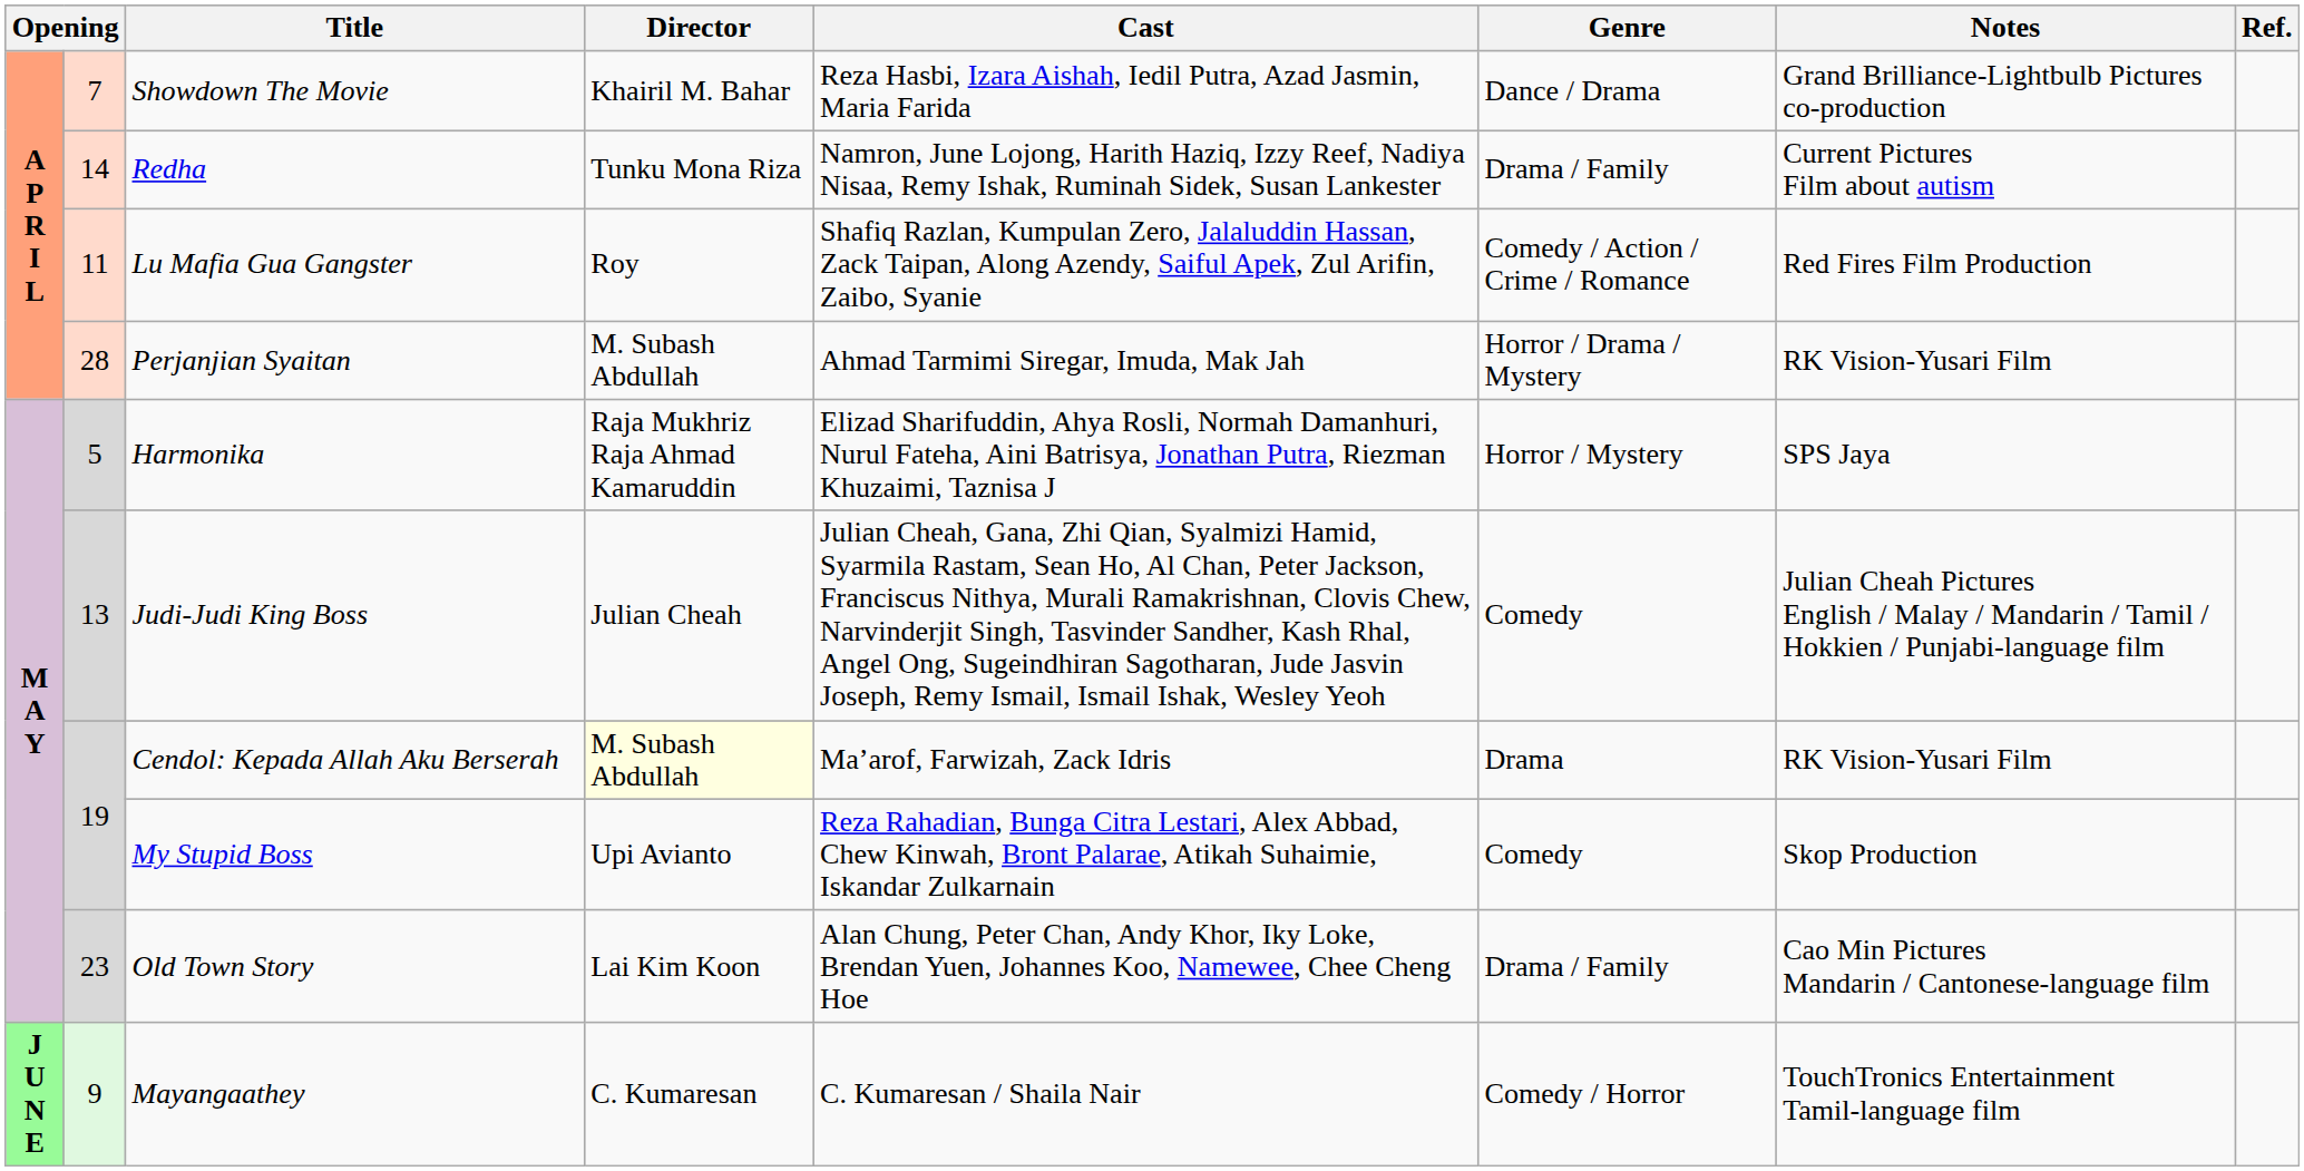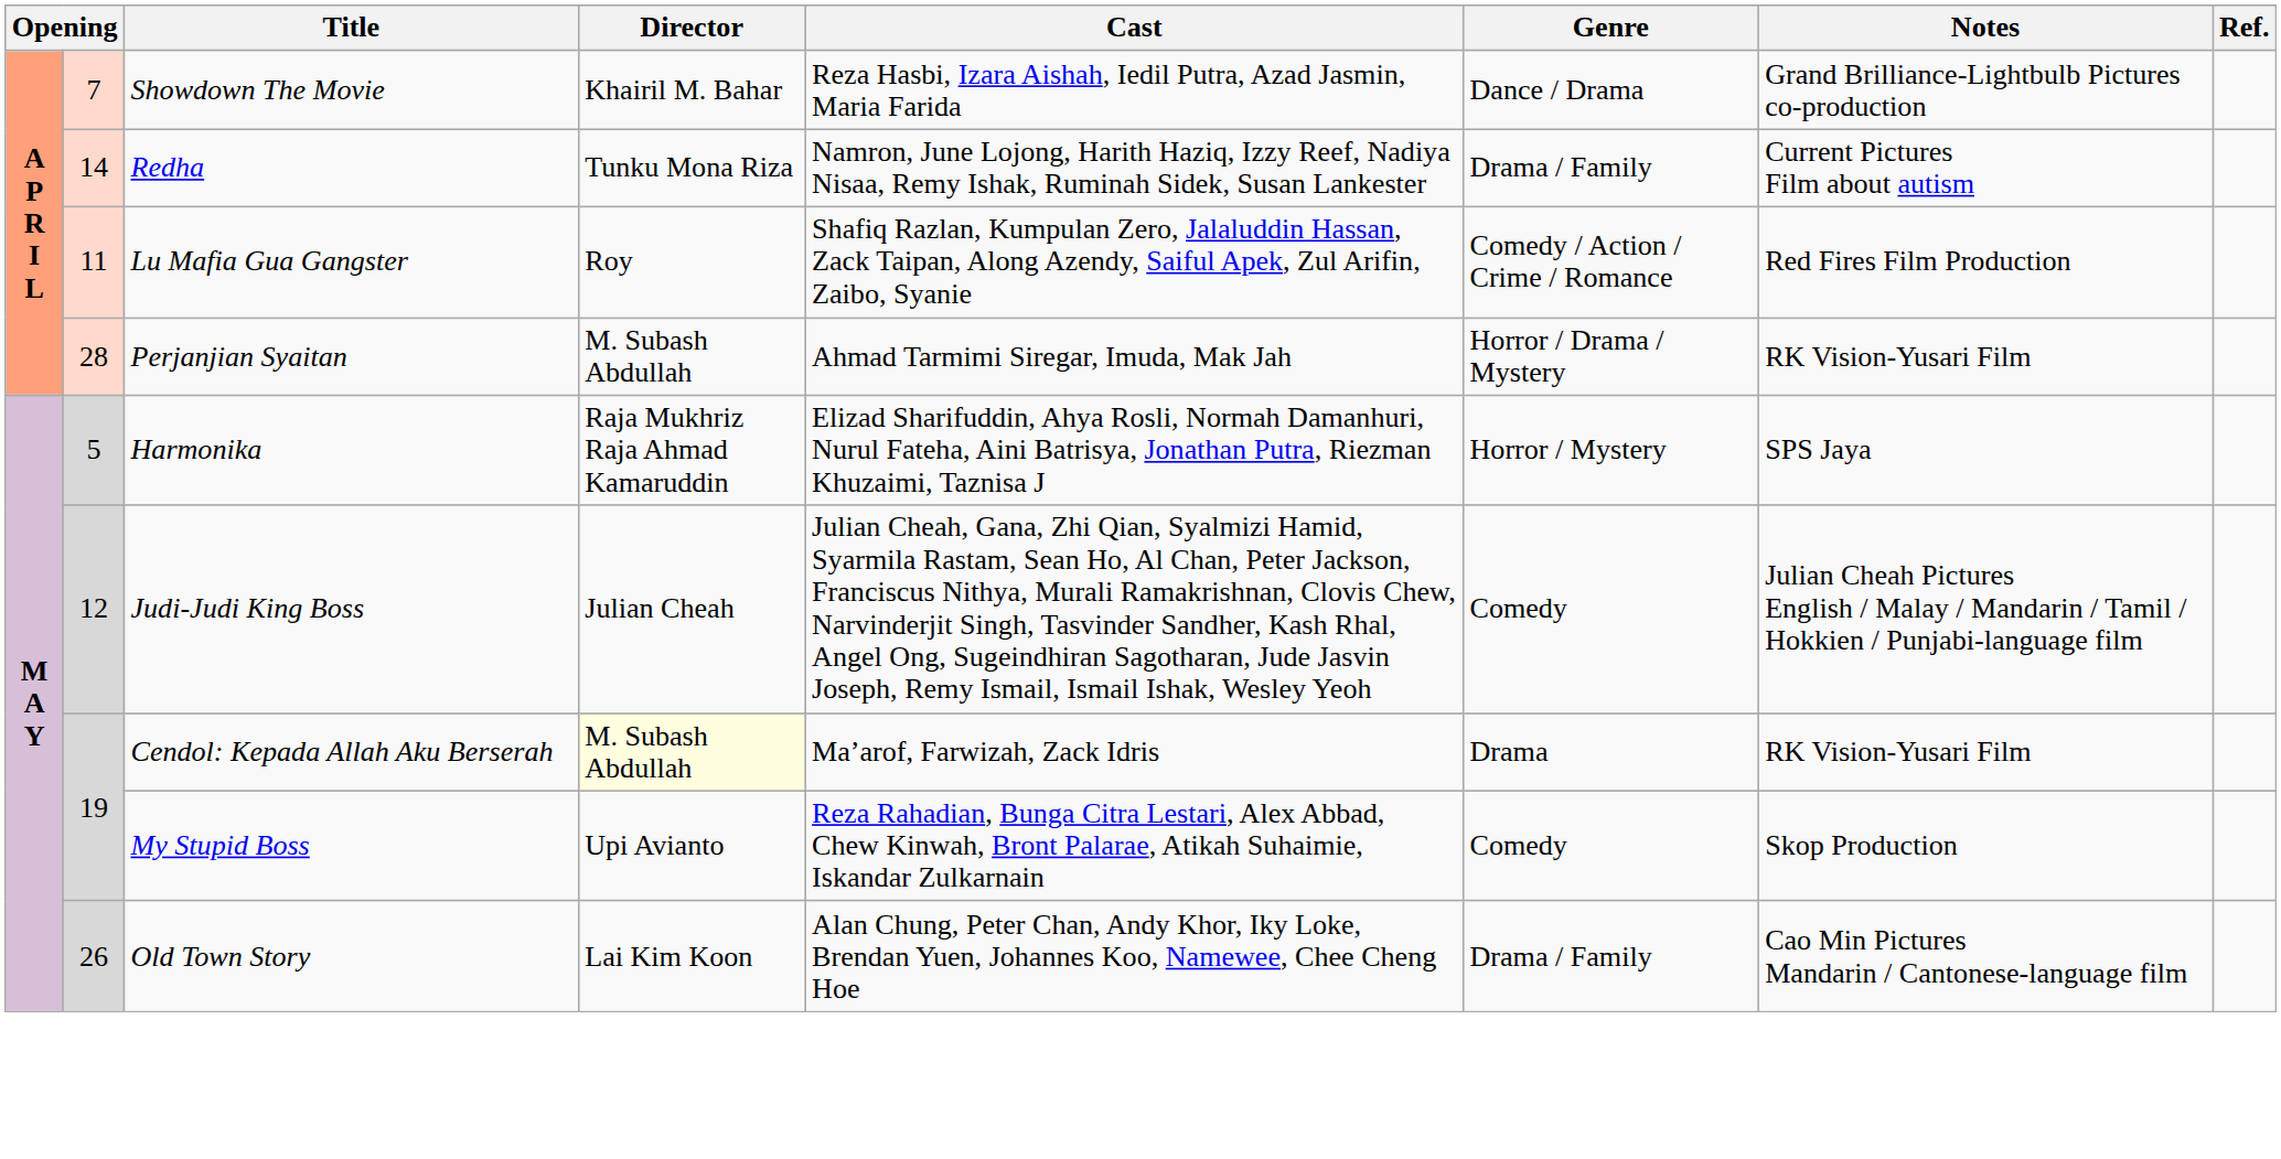 <table class="wikitable" width="100%">
 <tr>
 <th colspan="2">Opening</th>
 <th style="width:20%;">Title</th>
 <th style="width:10%;">Director</th>
 <th>Cast</th>
 <th style="width:13%">Genre</th>
 <th style="width:20%">Notes</th>
 <th>Ref.</th>
 </tr>
 <tr>
 <th rowspan=4 style="text-align:center; background:#ffa07a;">A<br>P<br>R<br>I<br>L</th>
 <td rowspan=1 style="text-align:center; background:#ffdacc;">7</td>
 <td><em>Showdown The Movie</em></td>
 <td>Khairil M. Bahar</td>
 <td>Reza Hasbi, <a href='#'>Izara Aishah</a>, Iedil Putra, Azad Jasmin, Maria Farida</td>
 <td>Dance / Drama</td>
 <td>Grand Brilliance-Lightbulb Pictures co-production</td>
 <td></td>
 </tr>
 <tr>
 <td rowspan=1 style="text-align:center; background:#ffdacc;">14</td>
 <td><em><a href='#'>Redha</a></em></td>
 <td>Tunku Mona Riza</td>
 <td>Namron, June Lojong, Harith Haziq, Izzy Reef, Nadiya Nisaa, Remy Ishak, Ruminah Sidek, Susan Lankester</td>
 <td>Drama / Family</td>
 <td>Current Pictures<br>Film about <a href='#'>autism</a></td>
 <td></td>
 </tr>
 <tr>
 <td rowspan=1 style="text-align:center; background:#ffdacc;">11</td>
 <td><em>Lu Mafia Gua Gangster</em></td>
 <td>Roy</td>
 <td>Shafiq Razlan, Kumpulan Zero, <a href='#'>Jalaluddin Hassan</a>, Zack Taipan, Along Azendy, <a href='#'>Saiful Apek</a>, Zul Arifin, Zaibo, Syanie</td>
 <td>Comedy / Action / Crime / Romance</td>
 <td>Red Fires Film Production</td>
 <td></td>
 </tr>
 <tr>
 <td rowspan=1 style="text-align:center; background:#ffdacc;">28</td>
 <td><em>Perjanjian Syaitan</em></td>
 <td>M. Subash Abdullah</td>
 <td>Ahmad Tarmimi Siregar, Imuda, Mak Jah</td>
 <td>Horror / Drama / Mystery</td>
 <td>RK Vision-Yusari Film</td>
 <td></td>
 </tr>
 <tr>
 <th rowspan=5 style="text-align:center; background:thistle;">M<br>A<br>Y</th>
 <td rowspan=1 style="text-align:center; background:#d8d8d8;">5</td>
 <td><em>Harmonika</em></td>
 <td>Raja Mukhriz Raja Ahmad Kamaruddin</td>
 <td>Elizad Sharifuddin, Ahya Rosli, Normah Damanhuri, Nurul Fateha, Aini Batrisya, <a href='#'>Jonathan Putra</a>, Riezman Khuzaimi, Taznisa J</td>
 <td>Horror / Mystery</td>
 <td>SPS Jaya</td>
 <td></td>
 </tr>
 <tr>
-<td rowspan=1 style="text-align:center; background:#d8d8d8;">13</td>
+<td rowspan=1 style="text-align:center; background:#d8d8d8;">12</td>
 <td><em>Judi-Judi King Boss</em></td>
 <td>Julian Cheah</td>
 <td>Julian Cheah, Gana, Zhi Qian, Syalmizi Hamid, Syarmila Rastam, Sean Ho, Al Chan, Peter Jackson, Franciscus Nithya, Murali Ramakrishnan, Clovis Chew, Narvinderjit Singh, Tasvinder Sandher, Kash Rhal, Angel Ong, Sugeindhiran Sagotharan, Jude Jasvin Joseph, Remy Ismail, Ismail Ishak, Wesley Yeoh</td>
 <td>Comedy</td>
 <td>Julian Cheah Pictures<br>English / Malay / Mandarin / Tamil / Hokkien / Punjabi-language film</td>
 <td></td>
 </tr>
 <tr>
 <td rowspan=2 style="text-align:center; background:#d8d8d8;">19</td>
 <td><em>Cendol: Kepada Allah Aku Berserah</em></td>
 <td style="background: lightyellow;">M. Subash Abdullah</td>
 <td>Ma’arof, Farwizah, Zack Idris</td>
 <td>Drama</td>
 <td>RK Vision-Yusari Film</td>
 <td></td>
 </tr>
 <tr>
 <td><em><a href='#'>My Stupid Boss</a></em></td>
 <td>Upi Avianto</td>
 <td><a href='#'>Reza Rahadian</a>, <a href='#'>Bunga Citra Lestari</a>, Alex Abbad, Chew Kinwah, <a href='#'>Bront Palarae</a>, Atikah Suhaimie, Iskandar Zulkarnain</td>
 <td>Comedy</td>
 <td>Skop Production</td>
 <td></td>
 </tr>
 <tr>
-<td rowspan=1 style="text-align:center; background:#d8d8d8;">23</td>
+<td rowspan=1 style="text-align:center; background:#d8d8d8;">26</td>
 <td><em>Old Town Story</em></td>
 <td>Lai Kim Koon</td>
 <td>Alan Chung, Peter Chan, Andy Khor, Iky Loke, Brendan Yuen, Johannes Koo, <a href='#'>Namewee</a>, Chee Cheng Hoe</td>
 <td>Drama / Family</td>
 <td>Cao Min Pictures<br>Mandarin / Cantonese-language film</td>
 <td></td>
 </tr>
-<tr>
-<th rowspan=1 style="text-align:center; background:#98fb98;">J<br>U<br>N<br>E</th>
-<td rowspan=1 style="text-align:center; background:#e0f9e0;">9</td>
-<td><em>Mayangaathey</em></td>
-<td>C. Kumaresan</td>
-<td>C. Kumaresan / Shaila Nair</td>
-<td>Comedy / Horror</td>
-<td>TouchTronics Entertainment<br>Tamil-language film</td>
-<td></td>
-</tr>
 </table>
